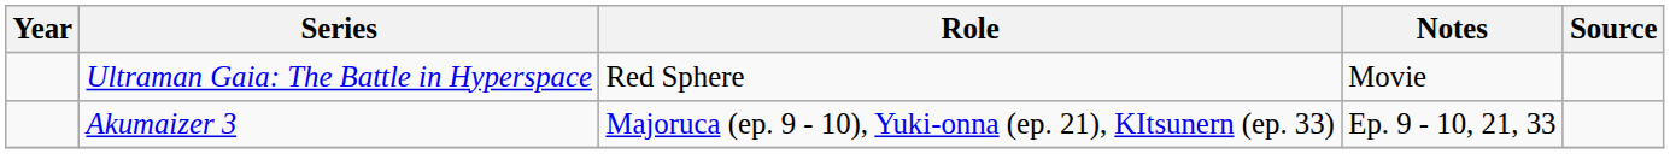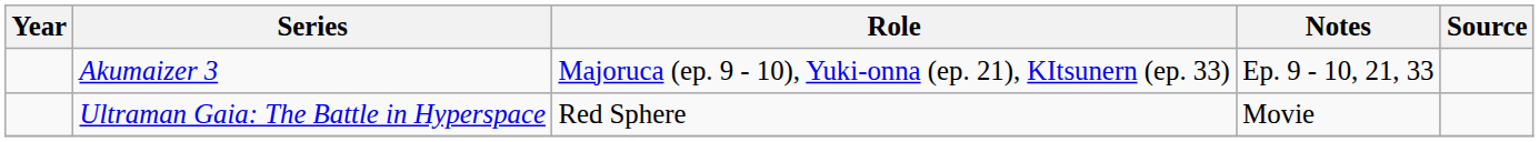 <table class="wikitable sortable plainrowheaders">
 <tr>
 <th>Year</th>
 <th>Series</th>
 <th>Role</th>
 <th class="unsortable">Notes</th>
 <th class="unsortable">Source</th>
 </tr>
 <tr>
 <td></td>
+<td><em><a href='#'>Akumaizer 3</a></em></td>
+<td><a href='#'>Majoruca</a> (ep. 9 - 10), <a href='#'>Yuki-onna</a> (ep. 21), <a href='#'>KItsunern</a> (ep. 33)</td>
+<td>Ep. 9 - 10, 21, 33</td>
+<td> </td>
+</tr>
+<tr>
+<td></td>
 <td><em><a href='#'>Ultraman Gaia: The Battle in Hyperspace</a></em></td>
 <td>Red Sphere</td>
 <td>Movie</td>
 <td> </td>
 </tr>
 <tr>
-<td></td>
-<td><em><a href='#'>Akumaizer 3</a></em></td>
-<td><a href='#'>Majoruca</a> (ep. 9 - 10), <a href='#'>Yuki-onna</a> (ep. 21), <a href='#'>KItsunern</a> (ep. 33)</td>
-<td>Ep. 9 - 10, 21, 33</td>
-<td> </td>
-</tr>
-<tr>
 </tr>
 </table>
